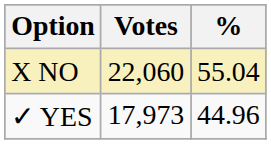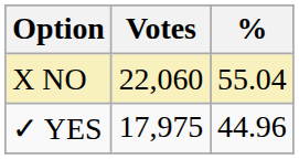 <table class="wikitable">
 <tr>
 <th>Option</th>
 <th>Votes</th>
 <th>%</th>
 </tr>
 <tr>
 <td style=background:#f8f1bd>X NO</td>
 <td style=background:#f8f1bd>22,060</td>
 <td style=background:#f8f1bd>55.04</td>
 </tr>
 <tr>
 <td>✓ YES</td>
-<td>17,973</td>
+<td>17,975</td>
 <td>44.96</td>
 </tr>
 </table>
